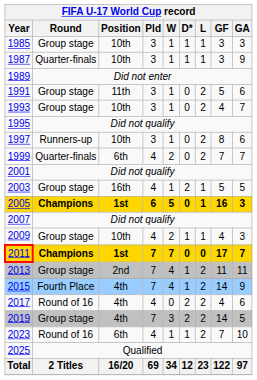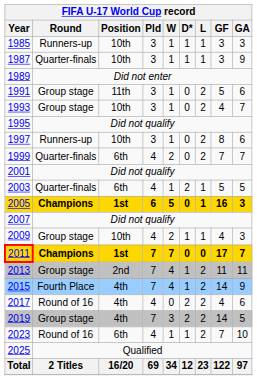 <table class="wikitable" style="text-align: center;">
 <tr>
 <th colspan=10><a href='#'>FIFA U-17 World Cup</a> record</th>
 </tr>
 <tr>
 <th>Year</th>
 <th>Round</th>
 <th>Position</th>
 <th>Pld</th>
 <th>W</th>
 <th>D*</th>
 <th>L</th>
 <th>GF</th>
 <th>GA</th>
 </tr>
 <tr>
 <td> <a href='#'>1985</a></td>
-<td>Group stage</td>
+<td>Runners-up</td>
 <td>10th</td>
 <td>3</td>
 <td>1</td>
 <td>1</td>
 <td>1</td>
 <td>3</td>
 <td>3</td>
 </tr>
 <tr>
 <td> <a href='#'>1987</a></td>
 <td>Quarter-finals</td>
 <td>10th</td>
 <td>3</td>
 <td>1</td>
 <td>1</td>
 <td>1</td>
 <td>3</td>
 <td>9</td>
 </tr>
 <tr>
 <td> <a href='#'>1989</a></td>
 <td colspan=8><em>Did not enter</em></td>
 </tr>
 <tr>
 <td> <a href='#'>1991</a></td>
 <td>Group stage</td>
 <td>11th</td>
 <td>3</td>
 <td>1</td>
 <td>0</td>
 <td>2</td>
 <td>5</td>
 <td>6</td>
 </tr>
 <tr>
 <td> <a href='#'>1993</a></td>
 <td>Group stage</td>
 <td>10th</td>
 <td>3</td>
 <td>1</td>
 <td>0</td>
 <td>2</td>
 <td>4</td>
 <td>7</td>
 </tr>
 <tr>
 <td> <a href='#'>1995</a></td>
 <td colspan=8><em>Did not qualify</em></td>
 </tr>
 <tr>
 <td> <a href='#'>1997</a></td>
 <td>Runners-up</td>
 <td>10th</td>
 <td>3</td>
 <td>1</td>
 <td>0</td>
 <td>2</td>
 <td>8</td>
 <td>6</td>
 </tr>
 <tr>
 <td> <a href='#'>1999</a></td>
 <td>Quarter-finals</td>
 <td>6th</td>
 <td>4</td>
 <td>2</td>
 <td>0</td>
 <td>2</td>
 <td>7</td>
 <td>7</td>
 </tr>
 <tr>
 <td> <a href='#'>2001</a></td>
 <td colspan=8><em>Did not qualify</em></td>
 </tr>
 <tr>
 <td> <a href='#'>2003</a></td>
-<td>Group stage</td>
-<td>16th</td>
+<td>Quarter-finals</td>
+<td>6th</td>
 <td>4</td>
 <td>1</td>
 <td>2</td>
 <td>1</td>
 <td>5</td>
 <td>5</td>
 </tr>
 <tr bgcolor="gold">
 <td> <a href='#'>2005</a></td>
 <td><strong>Champions</strong></td>
 <td><strong>1st</strong></td>
 <td><strong>6</strong></td>
 <td><strong>5</strong></td>
 <td><strong>0</strong></td>
 <td><strong>1</strong></td>
 <td><strong>16</strong></td>
 <td><strong>3</strong></td>
 </tr>
 <tr>
 <td> <a href='#'>2007</a></td>
 <td colspan=8><em>Did not qualify</em></td>
 </tr>
 <tr>
 <td> <a href='#'>2009</a></td>
 <td>Group stage</td>
 <td>10th</td>
 <td>4</td>
 <td>2</td>
 <td>1</td>
 <td>1</td>
 <td>4</td>
 <td>3</td>
 </tr>
 <tr bgcolor="gold">
 <td style="border: 3px solid red"> <a href='#'>2011</a></td>
 <td><strong>Champions</strong></td>
 <td><strong>1st</strong></td>
 <td><strong>7</strong></td>
 <td><strong>7</strong></td>
 <td><strong>0</strong></td>
 <td><strong>0</strong></td>
 <td><strong>17</strong></td>
 <td><strong>7</strong></td>
 </tr>
 <tr bgcolor="silver">
 <td> <a href='#'>2013</a></td>
 <td>Group stage</td>
 <td>2nd</td>
 <td>7</td>
 <td>4</td>
 <td>1</td>
 <td>2</td>
 <td>11</td>
 <td>11</td>
 </tr>
 <tr>
 </tr>
 <tr bgcolor=#9acdff>
 <td> <a href='#'>2015</a></td>
 <td>Fourth Place</td>
 <td>4th</td>
 <td>7</td>
 <td>4</td>
 <td>1</td>
 <td>2</td>
 <td>14</td>
 <td>9</td>
 </tr>
 <tr>
 <td> <a href='#'>2017</a></td>
 <td>Round of 16</td>
 <td>4th</td>
 <td>4</td>
 <td>0</td>
 <td>2</td>
 <td>2</td>
 <td>4</td>
 <td>6</td>
 </tr>
 <tr bgcolor="silver">
 <td> <a href='#'>2019</a></td>
 <td>Group stage</td>
 <td>4th</td>
 <td>7</td>
 <td>3</td>
 <td>2</td>
 <td>2</td>
 <td>14</td>
 <td>5</td>
 </tr>
 <tr>
 <td> <a href='#'>2023</a></td>
 <td>Round of 16</td>
 <td>6th</td>
 <td>4</td>
 <td>1</td>
 <td>1</td>
 <td>2</td>
 <td>7</td>
 <td>10</td>
 </tr>
 <tr>
 <td> <a href='#'>2025</a></td>
 <td colspan=8>Qualified</td>
 </tr>
 <tr>
 <th>Total</th>
 <th>2 Titles</th>
 <th>16/20</th>
 <th>69</th>
 <th>34</th>
 <th>12</th>
 <th>23</th>
 <th>122</th>
 <th>97</th>
 </tr>
 <tr>
 </tr>
 </table>
